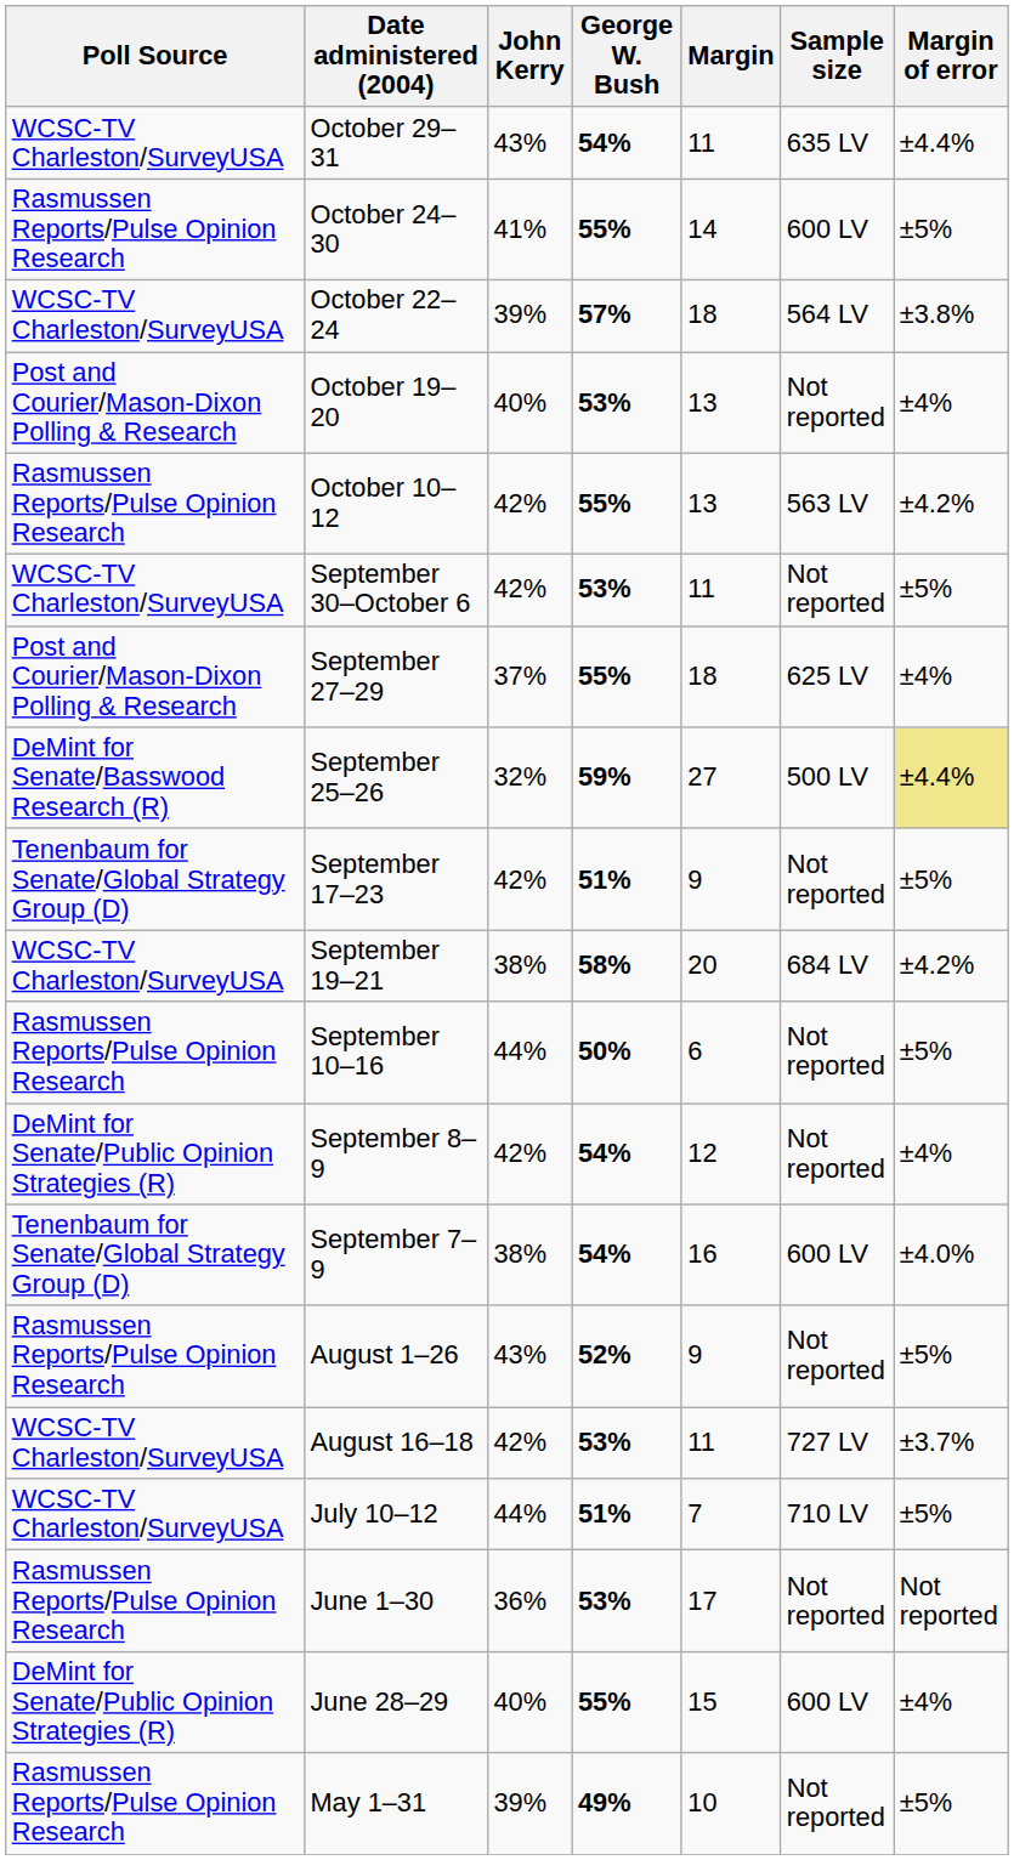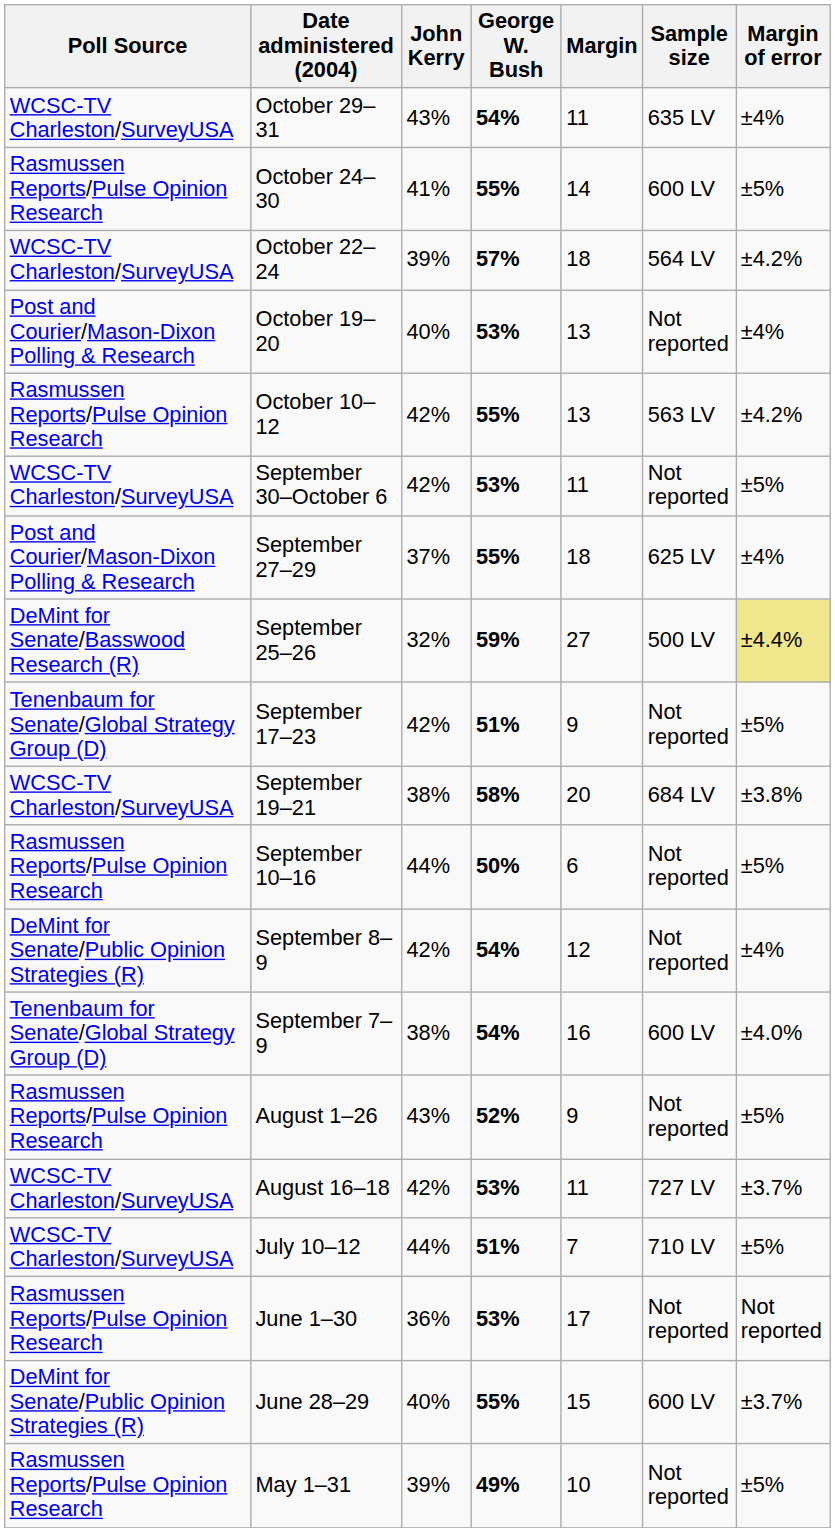 <table class="wikitable">
 <tr>
 <th>Poll Source</th>
 <th>Date administered (2004)</th>
 <th>John Kerry</th>
 <th>George W. Bush</th>
 <th>Margin</th>
 <th>Sample size</th>
 <th>Margin of error</th>
 </tr>
 <tr>
 <td><a href='#'>WCSC-TV Charleston</a>/<a href='#'>SurveyUSA</a></td>
 <td>October 29–31</td>
 <td>43%</td>
 <td><strong>54%</strong></td>
 <td>11</td>
 <td>635 LV</td>
-<td>±4.4%</td>
+<td>±4%</td>
 </tr>
 <tr>
 <td><a href='#'>Rasmussen Reports</a>/<a href='#'>Pulse Opinion Research</a></td>
 <td>October 24–30</td>
 <td>41%</td>
 <td><strong>55%</strong></td>
 <td>14</td>
 <td>600 LV</td>
 <td>±5%</td>
 </tr>
 <tr>
 <td><a href='#'>WCSC-TV Charleston</a>/<a href='#'>SurveyUSA</a></td>
 <td>October 22–24</td>
 <td>39%</td>
 <td><strong>57%</strong></td>
 <td>18</td>
 <td>564 LV</td>
-<td>±3.8%</td>
+<td>±4.2%</td>
 </tr>
 <tr>
 <td><a href='#'>Post and Courier</a>/<a href='#'>Mason-Dixon Polling & Research</a></td>
 <td>October 19–20</td>
 <td>40%</td>
 <td><strong>53%</strong></td>
 <td>13</td>
 <td>Not reported</td>
 <td>±4%</td>
 </tr>
 <tr>
 <td><a href='#'>Rasmussen Reports</a>/<a href='#'>Pulse Opinion Research</a></td>
 <td>October 10–12</td>
 <td>42%</td>
 <td><strong>55%</strong></td>
 <td>13</td>
 <td>563 LV</td>
 <td>±4.2%</td>
 </tr>
 <tr>
 <td><a href='#'>WCSC-TV Charleston</a>/<a href='#'>SurveyUSA</a></td>
 <td>September 30–October 6</td>
 <td>42%</td>
 <td><strong>53%</strong></td>
 <td>11</td>
 <td>Not reported</td>
 <td>±5%</td>
 </tr>
 <tr>
 <td><a href='#'>Post and Courier</a>/<a href='#'>Mason-Dixon Polling & Research</a></td>
 <td>September 27–29</td>
 <td>37%</td>
 <td><strong>55%</strong></td>
 <td>18</td>
 <td>625 LV</td>
 <td>±4%</td>
 </tr>
 <tr>
 <td><a href='#'>DeMint for Senate</a>/<a href='#'>Basswood Research (R)</a></td>
 <td>September 25–26</td>
 <td>32%</td>
 <td><strong>59%</strong></td>
 <td>27</td>
 <td>500 LV</td>
 <td style="background: khaki;">±4.4%</td>
 </tr>
 <tr>
 <td><a href='#'>Tenenbaum for Senate</a>/<a href='#'>Global Strategy Group (D)</a></td>
 <td>September 17–23</td>
 <td>42%</td>
 <td><strong>51%</strong></td>
 <td>9</td>
 <td>Not reported</td>
 <td>±5%</td>
 </tr>
 <tr>
 <td><a href='#'>WCSC-TV Charleston</a>/<a href='#'>SurveyUSA</a></td>
 <td>September 19–21</td>
 <td>38%</td>
 <td><strong>58%</strong></td>
 <td>20</td>
 <td>684 LV</td>
-<td>±4.2%</td>
+<td>±3.8%</td>
 </tr>
 <tr>
 <td><a href='#'>Rasmussen Reports</a>/<a href='#'>Pulse Opinion Research</a></td>
 <td>September 10–16</td>
 <td>44%</td>
 <td><strong>50%</strong></td>
 <td>6</td>
 <td>Not reported</td>
 <td>±5%</td>
 </tr>
 <tr>
 <td><a href='#'>DeMint for Senate</a>/<a href='#'>Public Opinion Strategies (R)</a></td>
 <td>September 8–9</td>
 <td>42%</td>
 <td><strong>54%</strong></td>
 <td>12</td>
 <td>Not reported</td>
 <td>±4%</td>
 </tr>
 <tr>
 <td><a href='#'>Tenenbaum for Senate</a>/<a href='#'>Global Strategy Group (D)</a></td>
 <td>September 7–9</td>
 <td>38%</td>
 <td><strong>54%</strong></td>
 <td>16</td>
 <td>600 LV</td>
 <td>±4.0%</td>
 </tr>
 <tr>
 <td><a href='#'>Rasmussen Reports</a>/<a href='#'>Pulse Opinion Research</a></td>
 <td>August 1–26</td>
 <td>43%</td>
 <td><strong>52%</strong></td>
 <td>9</td>
 <td>Not reported</td>
 <td>±5%</td>
 </tr>
 <tr>
 <td><a href='#'>WCSC-TV Charleston</a>/<a href='#'>SurveyUSA</a></td>
 <td>August 16–18</td>
 <td>42%</td>
 <td><strong>53%</strong></td>
 <td>11</td>
 <td>727 LV</td>
 <td>±3.7%</td>
 </tr>
 <tr>
 <td><a href='#'>WCSC-TV Charleston</a>/<a href='#'>SurveyUSA</a></td>
 <td>July 10–12</td>
 <td>44%</td>
 <td><strong>51%</strong></td>
 <td>7</td>
 <td>710 LV</td>
 <td>±5%</td>
 </tr>
 <tr>
 <td><a href='#'>Rasmussen Reports</a>/<a href='#'>Pulse Opinion Research</a></td>
 <td>June 1–30</td>
 <td>36%</td>
 <td><strong>53%</strong></td>
 <td>17</td>
 <td>Not reported</td>
 <td>Not reported</td>
 </tr>
 <tr>
 <td><a href='#'>DeMint for Senate</a>/<a href='#'>Public Opinion Strategies (R)</a></td>
 <td>June 28–29</td>
 <td>40%</td>
 <td><strong>55%</strong></td>
 <td>15</td>
 <td>600 LV</td>
-<td>±4%</td>
+<td>±3.7%</td>
 </tr>
 <tr>
 <td><a href='#'>Rasmussen Reports</a>/<a href='#'>Pulse Opinion Research</a></td>
 <td>May 1–31</td>
 <td>39%</td>
 <td><strong>49%</strong></td>
 <td>10</td>
 <td>Not reported</td>
 <td>±5%</td>
 </tr>
 </table>
